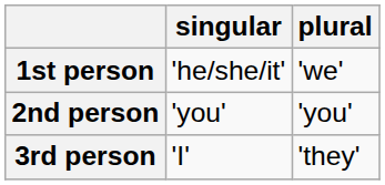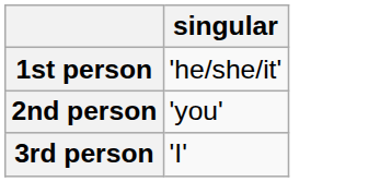 <table class="wikitable">
 <tr>
 <th></th>
 <th>singular</th>
-<th>plural</th>
 </tr>
 <tr>
 <th>1st person</th>
 <td> 'he/she/it'</td>
-<td> 'we'</td>
 </tr>
 <tr>
 <th>2nd person</th>
-<td> 'you'</td>
 <td> 'you'</td>
 </tr>
 <tr>
 <th>3rd person</th>
 <td> 'I'</td>
-<td> 'they'</td>
 </tr>
 </table>
